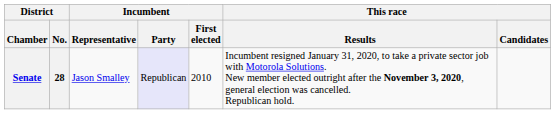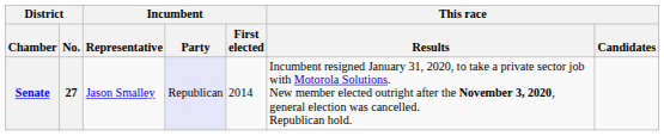 <table class="wikitable sortable">
 <tr valign=bottom>
 <th colspan="2">District</th>
 <th colspan="3">Incumbent</th>
 <th colspan="2">This race</th>
 </tr>
 <tr valign=bottom>
 <th>Chamber</th>
 <th>No.</th>
 <th>Representative</th>
 <th>Party</th>
 <th>First<br>elected</th>
 <th>Results</th>
 <th>Candidates</th>
 </tr>
 <tr>
 <th><a href='#'>Senate</a></th>
-<th>28</th>
+<th>27</th>
 <td><a href='#'>Jason Smalley</a></td>
 <td style="background: lavender;">Republican</td>
-<td>2010</td>
+<td>2014</td>
 <td>Incumbent resigned January 31, 2020, to take a private sector job with <a href='#'>Motorola Solutions</a>.<br>New member elected outright after the <strong>November 3, 2020</strong>, general election was cancelled.<br>Republican hold.</td>
 <td nowrap></td>
 </tr>
 </table>
